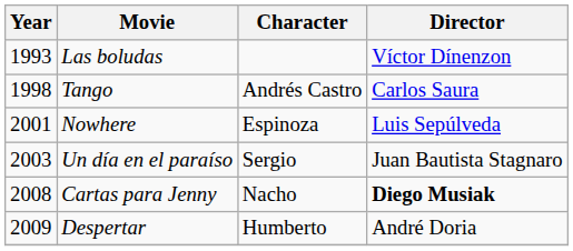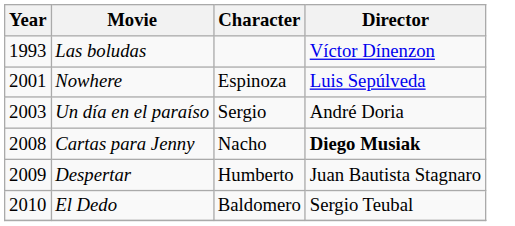 <table class="wikitable" style="font-size: 90%;">
 <tr>
 <th>Year</th>
 <th>Movie</th>
 <th>Character</th>
 <th>Director</th>
 </tr>
 <tr>
 <td>1993</td>
 <td><em>Las boludas</em></td>
 <td></td>
 <td><a href='#'>Víctor Dínenzon</a></td>
 </tr>
 <tr>
-<td>1998</td>
-<td><em>Tango</em></td>
-<td>Andrés Castro</td>
-<td><a href='#'>Carlos Saura</a></td>
-</tr>
-<tr>
 <td>2001</td>
 <td><em>Nowhere</em></td>
 <td>Espinoza</td>
 <td><a href='#'>Luis Sepúlveda</a></td>
 </tr>
 <tr>
 <td>2003</td>
 <td><em>Un día en el paraíso</em></td>
 <td>Sergio</td>
-<td>Juan Bautista Stagnaro</td>
+<td>André Doria</td>
 </tr>
 <tr>
 <td>2008</td>
 <td><em>Cartas para Jenny</em></td>
 <td>Nacho</td>
 <td><strong>Diego Musiak</strong></td>
 </tr>
 <tr>
 <td>2009</td>
 <td><em>Despertar</em></td>
 <td>Humberto</td>
-<td>André Doria</td>
+<td>Juan Bautista Stagnaro</td>
+</tr>
+<tr>
+<td>2010</td>
+<td><em>El Dedo</em></td>
+<td>Baldomero</td>
+<td>Sergio Teubal</td>
 </tr>
 <tr>
 </tr>
 </table>
